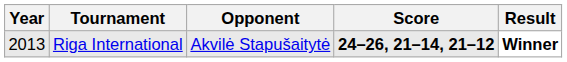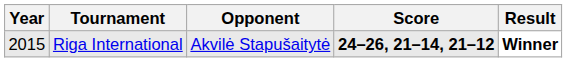 <table class="sortable wikitable" style="font-size: 95%;">
 <tr>
 <th>Year</th>
 <th>Tournament</th>
 <th>Opponent</th>
 <th>Score</th>
 <th>Result</th>
 </tr>
 <tr style="background:#E9E9E9">
-<td align="center">2013</td>
+<td align="center">2015</td>
 <td align="left"><a href='#'>Riga International</a></td>
 <td align="left"> <a href='#'>Akvilė Stapušaitytė</a></td>
 <td align="left"><strong>24–26, 21–14, 21–12</strong></td>
 <td style="text-align:left; background:white"> <strong>Winner</strong></td>
 </tr>
 </table>
